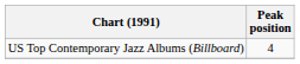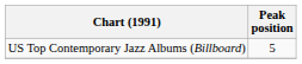 <table class="wikitable">
 <tr>
 <th>Chart (1991)</th>
 <th>Peak<br>position</th>
 </tr>
 <tr>
 <td>US Top Contemporary Jazz Albums (<em>Billboard</em>)</td>
-<td align="center">4</td>
+<td align="center">5</td>
 </tr>
 <tr>
 </tr>
 </table>
